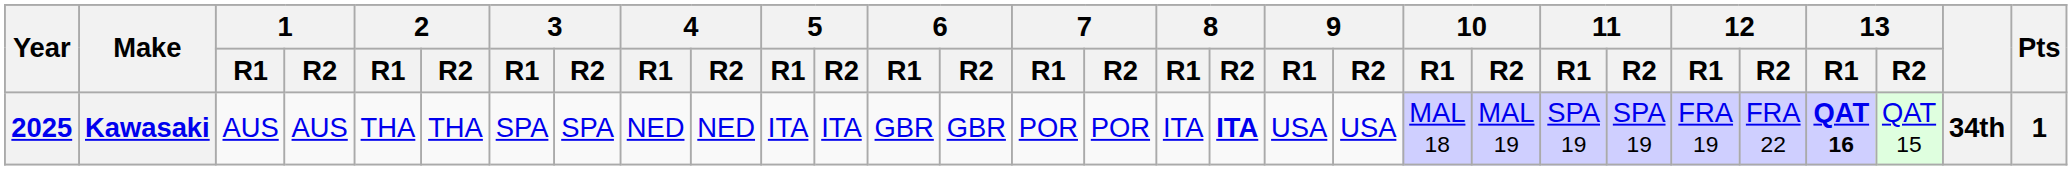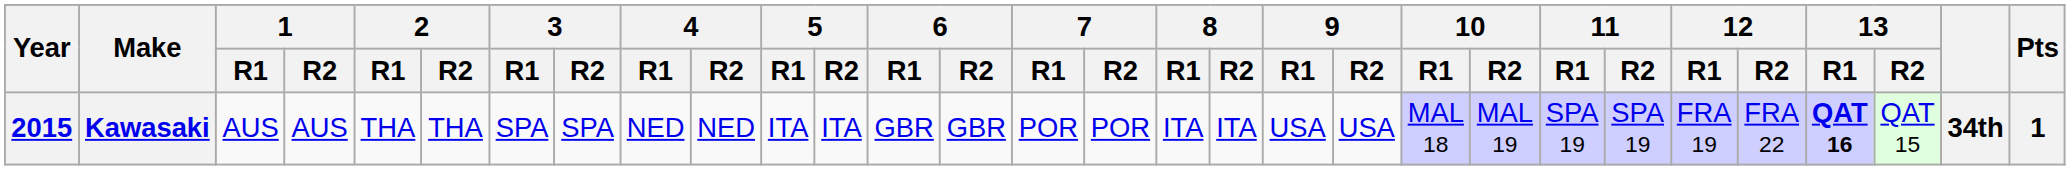 <table class="wikitable" style="text-align:center; font-size:90%">
 <tr>
 <th style="vertical-align:middle;" rowspan="2">Year</th>
 <th style="vertical-align:middle;" rowspan="2">Make</th>
 <th colspan=2>1</th>
 <th colspan=2>2</th>
 <th colspan=2>3</th>
 <th colspan=2>4</th>
 <th colspan=2>5</th>
 <th colspan=2>6</th>
 <th colspan=2>7</th>
 <th colspan=2>8</th>
 <th colspan=2>9</th>
 <th colspan=2>10</th>
 <th colspan=2>11</th>
 <th colspan=2>12</th>
 <th colspan=2>13</th>
 <th rowspan=2></th>
 <th rowspan=2>Pts</th>
 </tr>
 <tr>
 <th>R1</th>
 <th>R2</th>
 <th>R1</th>
 <th>R2</th>
 <th>R1</th>
 <th>R2</th>
 <th>R1</th>
 <th>R2</th>
 <th>R1</th>
 <th>R2</th>
 <th>R1</th>
 <th>R2</th>
 <th>R1</th>
 <th>R2</th>
 <th>R1</th>
 <th>R2</th>
 <th>R1</th>
 <th>R2</th>
 <th>R1</th>
 <th>R2</th>
 <th>R1</th>
 <th>R2</th>
 <th>R1</th>
 <th>R2</th>
 <th>R1</th>
 <th>R2</th>
 </tr>
 <tr>
-<th><a href='#'>2025</a></th>
+<th><a href='#'>2015</a></th>
 <th><a href='#'>Kawasaki</a></th>
 <td><a href='#'>AUS</a></td>
 <td><a href='#'>AUS</a></td>
 <td><a href='#'>THA</a></td>
 <td><a href='#'>THA</a></td>
 <td><a href='#'>SPA</a></td>
 <td><a href='#'>SPA</a></td>
 <td><a href='#'>NED</a></td>
 <td><a href='#'>NED</a></td>
 <td><a href='#'>ITA</a></td>
 <td><a href='#'>ITA</a></td>
 <td><a href='#'>GBR</a></td>
 <td><a href='#'>GBR</a></td>
 <td><a href='#'>POR</a></td>
 <td><a href='#'>POR</a></td>
 <td><a href='#'>ITA</a></td>
-<td><strong><a href='#'>ITA</a></strong></td>
+<td><a href='#'>ITA</a></td>
 <td><a href='#'>USA</a></td>
 <td><a href='#'>USA</a></td>
 <td style="background:#cfcfff;"><a href='#'>MAL</a><br><small>18</small></td>
 <td style="background:#cfcfff;"><a href='#'>MAL</a><br><small>19</small></td>
 <td style="background:#cfcfff;"><a href='#'>SPA</a><br><small>19</small></td>
 <td style="background:#cfcfff;"><a href='#'>SPA</a><br><small>19</small></td>
 <td style="background:#cfcfff;"><a href='#'>FRA</a><br><small>19</small></td>
 <td style="background:#cfcfff;"><a href='#'>FRA</a><br><small>22</small></td>
 <td style="background:#cfcfff;"><strong><a href='#'>QAT</a><br><small>16</small></strong></td>
 <td style="background:#DFFFDF;"><a href='#'>QAT</a><br><small>15</small></td>
 <th>34th</th>
 <th>1</th>
 </tr>
 </table>
